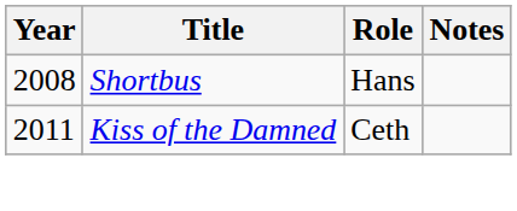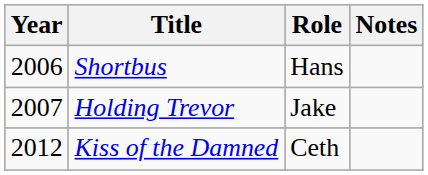 <table class="wikitable sortable">
 <tr>
 <th>Year</th>
 <th>Title</th>
 <th>Role</th>
 <th>Notes</th>
 </tr>
 <tr>
-<td>2008</td>
+<td>2006</td>
 <td><em><a href='#'>Shortbus</a></em></td>
 <td>Hans</td>
 <td></td>
 </tr>
 <tr>
-<td>2011</td>
+<td>2007</td>
+<td><em><a href='#'>Holding Trevor</a></em></td>
+<td>Jake</td>
+<td></td>
+</tr>
+<tr>
+<td>2012</td>
 <td><em><a href='#'>Kiss of the Damned</a></em></td>
 <td>Ceth</td>
 </tr>
 </table>
